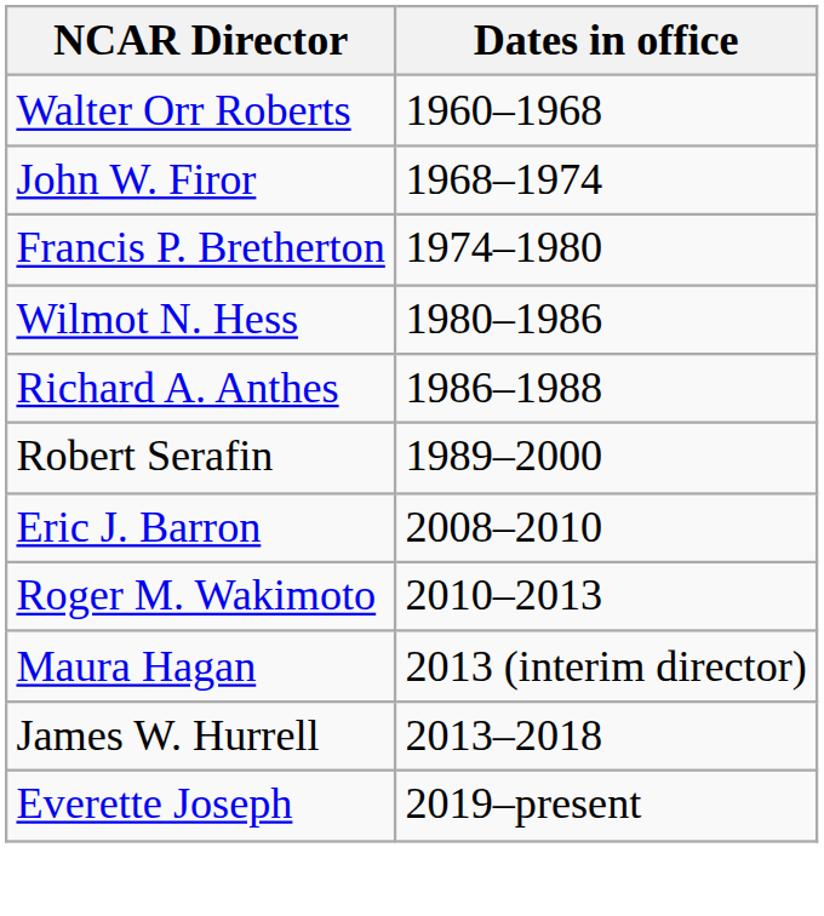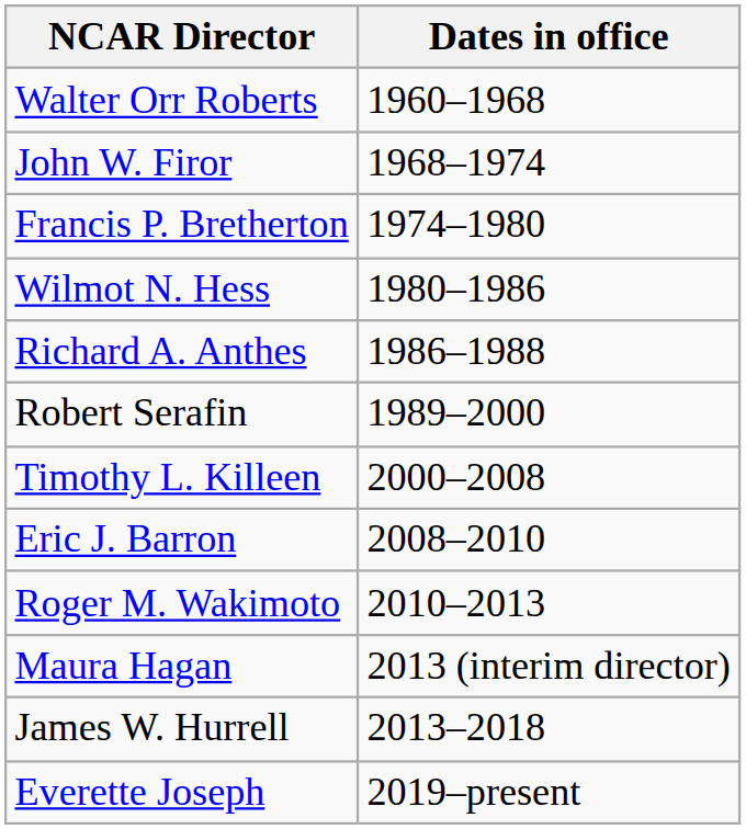 <table class="wikitable">
 <tr>
 <th>NCAR Director</th>
 <th>Dates in office</th>
 </tr>
 <tr>
 <td><a href='#'>Walter Orr Roberts</a></td>
 <td>1960–1968</td>
 </tr>
 <tr>
 <td><a href='#'>John W. Firor</a></td>
 <td>1968–1974</td>
 </tr>
 <tr>
 <td><a href='#'>Francis P. Bretherton</a></td>
 <td>1974–1980</td>
 </tr>
 <tr>
 <td><a href='#'>Wilmot N. Hess</a></td>
 <td>1980–1986</td>
 </tr>
 <tr>
 <td><a href='#'>Richard A. Anthes</a></td>
 <td>1986–1988</td>
 </tr>
 <tr>
 <td>Robert Serafin</td>
 <td>1989–2000</td>
 </tr>
 <tr>
+<td><a href='#'>Timothy L. Killeen</a></td>
+<td>2000–2008</td>
+</tr>
+<tr>
 <td><a href='#'>Eric J. Barron</a></td>
 <td>2008–2010</td>
 </tr>
 <tr>
 <td><a href='#'>Roger M. Wakimoto</a></td>
 <td>2010–2013</td>
 </tr>
 <tr>
 <td><a href='#'>Maura Hagan</a></td>
 <td>2013 (interim director)</td>
 </tr>
 <tr>
 <td>James W. Hurrell</td>
 <td>2013–2018</td>
 </tr>
 <tr>
 <td><a href='#'>Everette Joseph</a></td>
 <td>2019–present</td>
 </tr>
 </table>
